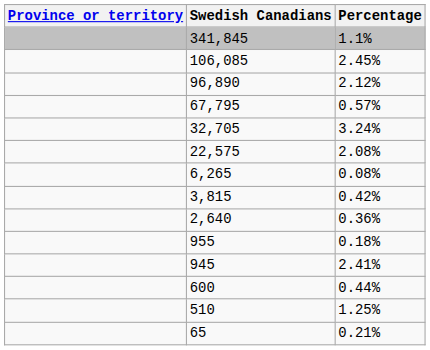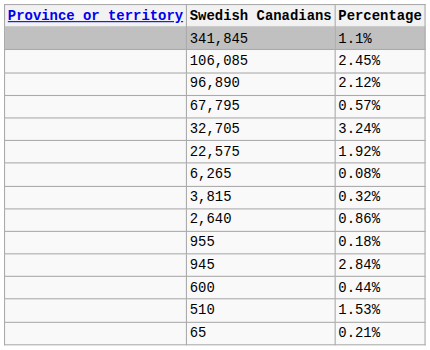 <table class="wikitable sortable">
 <tr>
 <th><a href='#'>Province or territory</a></th>
 <th>Swedish Canadians</th>
 <th>Percentage</th>
 </tr>
 <tr>
 <td style="background:silver"><strong></strong></td>
 <td style="background:silver">341,845</td>
 <td style="background:silver">1.1%</td>
 </tr>
 <tr>
 <td></td>
 <td>106,085</td>
 <td>2.45%</td>
 </tr>
 <tr>
 <td></td>
 <td>96,890</td>
 <td>2.12%</td>
 </tr>
 <tr>
 <td></td>
 <td>67,795</td>
 <td>0.57%</td>
 </tr>
 <tr>
 <td></td>
 <td>32,705</td>
 <td>3.24%</td>
 </tr>
 <tr>
 <td></td>
 <td>22,575</td>
-<td>2.08%</td>
+<td>1.92%</td>
 </tr>
 <tr>
 <td></td>
 <td>6,265</td>
 <td>0.08%</td>
 </tr>
 <tr>
 <td></td>
 <td>3,815</td>
-<td>0.42%</td>
+<td>0.32%</td>
 </tr>
 <tr>
 <td></td>
 <td>2,640</td>
-<td>0.36%</td>
+<td>0.86%</td>
 </tr>
 <tr>
 <td></td>
 <td>955</td>
 <td>0.18%</td>
 </tr>
 <tr>
 <td></td>
 <td>945</td>
-<td>2.41%</td>
+<td>2.84%</td>
 </tr>
 <tr>
 <td></td>
 <td>600</td>
 <td>0.44%</td>
 </tr>
 <tr>
 <td></td>
 <td>510</td>
-<td>1.25%</td>
+<td>1.53%</td>
 </tr>
 <tr>
 <td></td>
 <td>65</td>
 <td>0.21%</td>
 </tr>
 </table>
